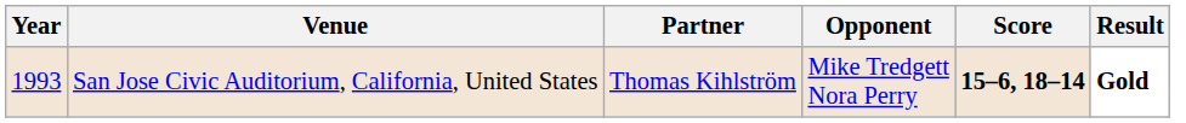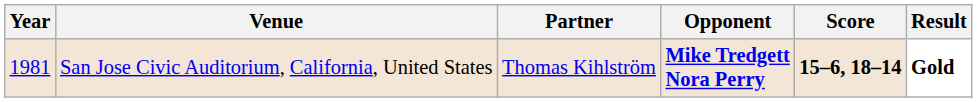 <table class="sortable wikitable" style="font-size: 90%;">
 <tr>
 <th>Year</th>
 <th>Venue</th>
 <th>Partner</th>
 <th>Opponent</th>
 <th>Score</th>
 <th>Result</th>
 </tr>
 <tr style="background:#F3E6D7">
-<td align="center"><a href='#'>1993</a></td>
+<td align="center"><a href='#'>1981</a></td>
 <td align="left"><a href='#'>San Jose Civic Auditorium</a>, <a href='#'>California</a>, United States</td>
 <td align="left"> <a href='#'>Thomas Kihlström</a></td>
-<td align="left"> <a href='#'>Mike Tredgett</a><br> <a href='#'>Nora Perry</a></td>
+<td align="left"><strong> <a href='#'>Mike Tredgett</a><br> <a href='#'>Nora Perry</a></strong></td>
 <td align="left"><strong>15–6, 18–14</strong></td>
 <td style="text-align:left; background:white"> <strong>Gold</strong></td>
 </tr>
 </table>
